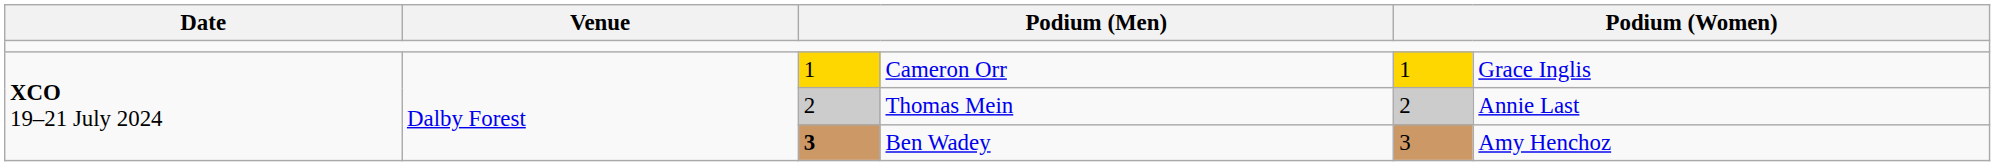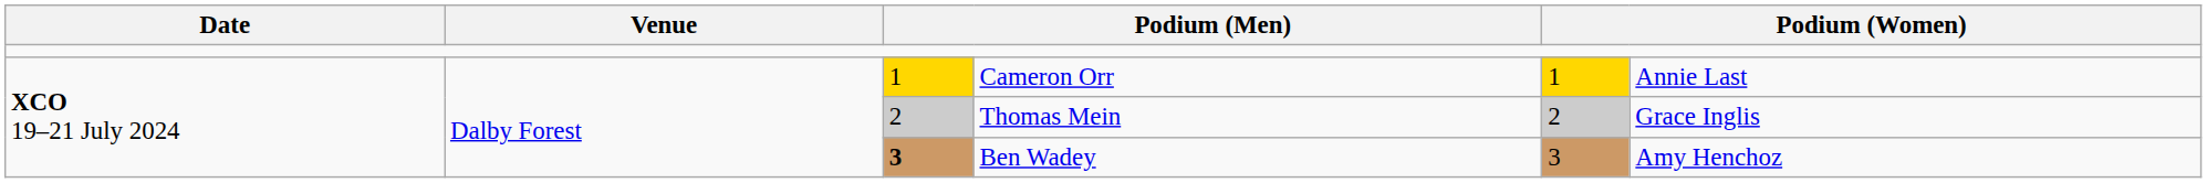 <table class="wikitable" width=70%>
 <tr>
 <th>Date</th>
 <th width=20%>Venue</th>
 <th colspan=2 width=30%>Podium (Men)</th>
 <th colspan=2 width=30%>Podium (Women)</th>
 </tr>
 <tr>
 <td colspan=6></td>
 </tr>
 <tr>
 <td rowspan=3><strong>XCO</strong> <br> 19–21 July 2024</td>
 <td rowspan=3><br><a href='#'>Dalby Forest</a></td>
 <td bgcolor=FFD700>1</td>
 <td><a href='#'>Cameron Orr</a></td>
 <td bgcolor=FFD700>1</td>
-<td><a href='#'>Grace Inglis</a></td>
+<td><a href='#'>Annie Last</a></td>
 </tr>
 <tr>
 <td bgcolor=CCCCCC>2</td>
 <td><a href='#'>Thomas Mein</a></td>
 <td bgcolor=CCCCCC>2</td>
-<td><a href='#'>Annie Last</a></td>
+<td><a href='#'>Grace Inglis</a></td>
 </tr>
 <tr>
 <td bgcolor=CC9966><strong>3</strong></td>
 <td><a href='#'>Ben Wadey</a></td>
 <td bgcolor=CC9966>3</td>
 <td><a href='#'>Amy Henchoz</a></td>
 </tr>
 </table>
